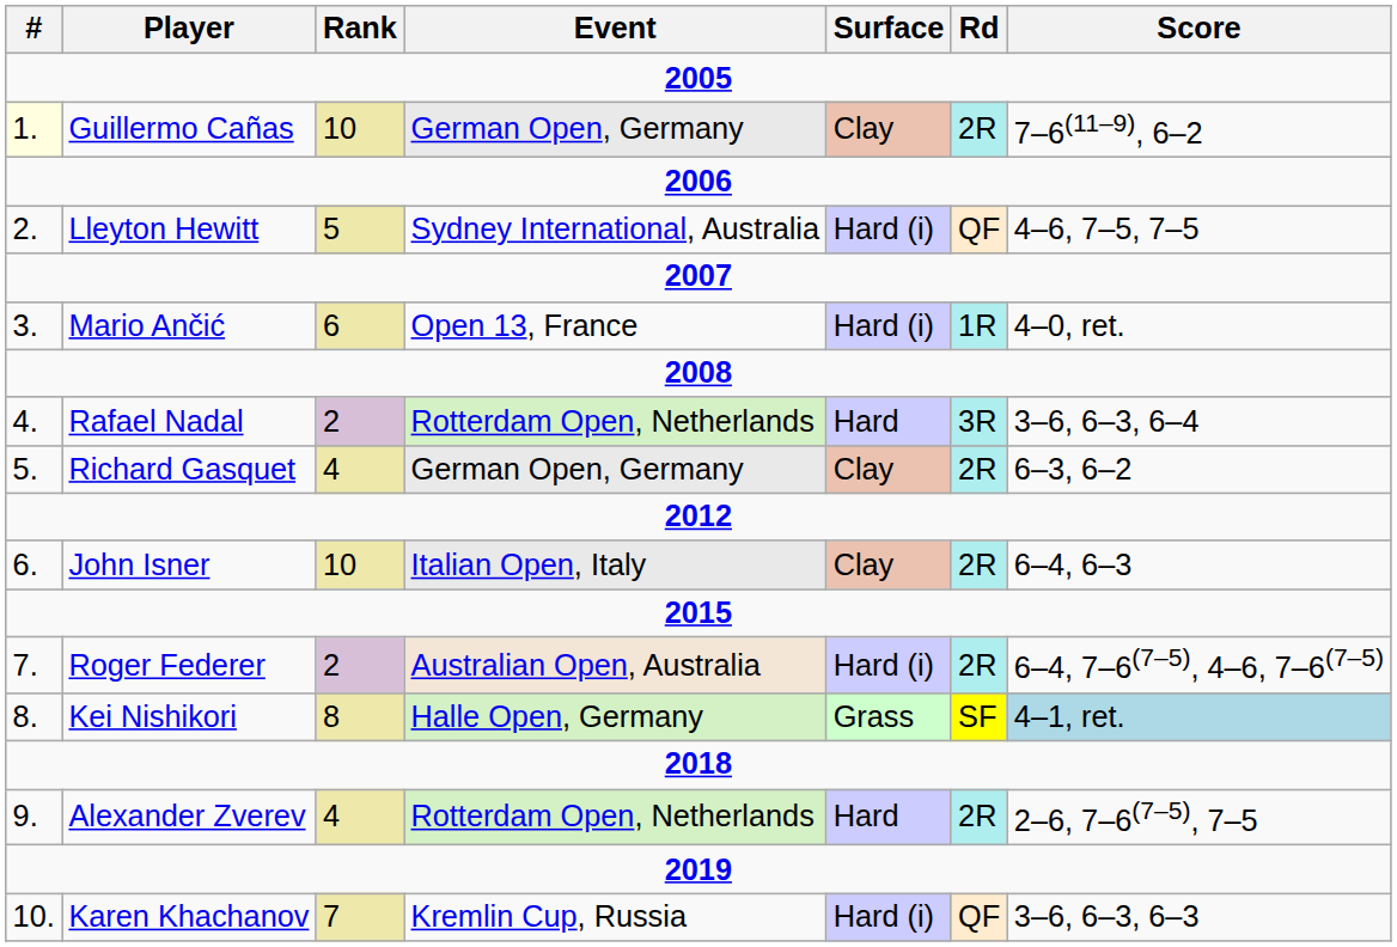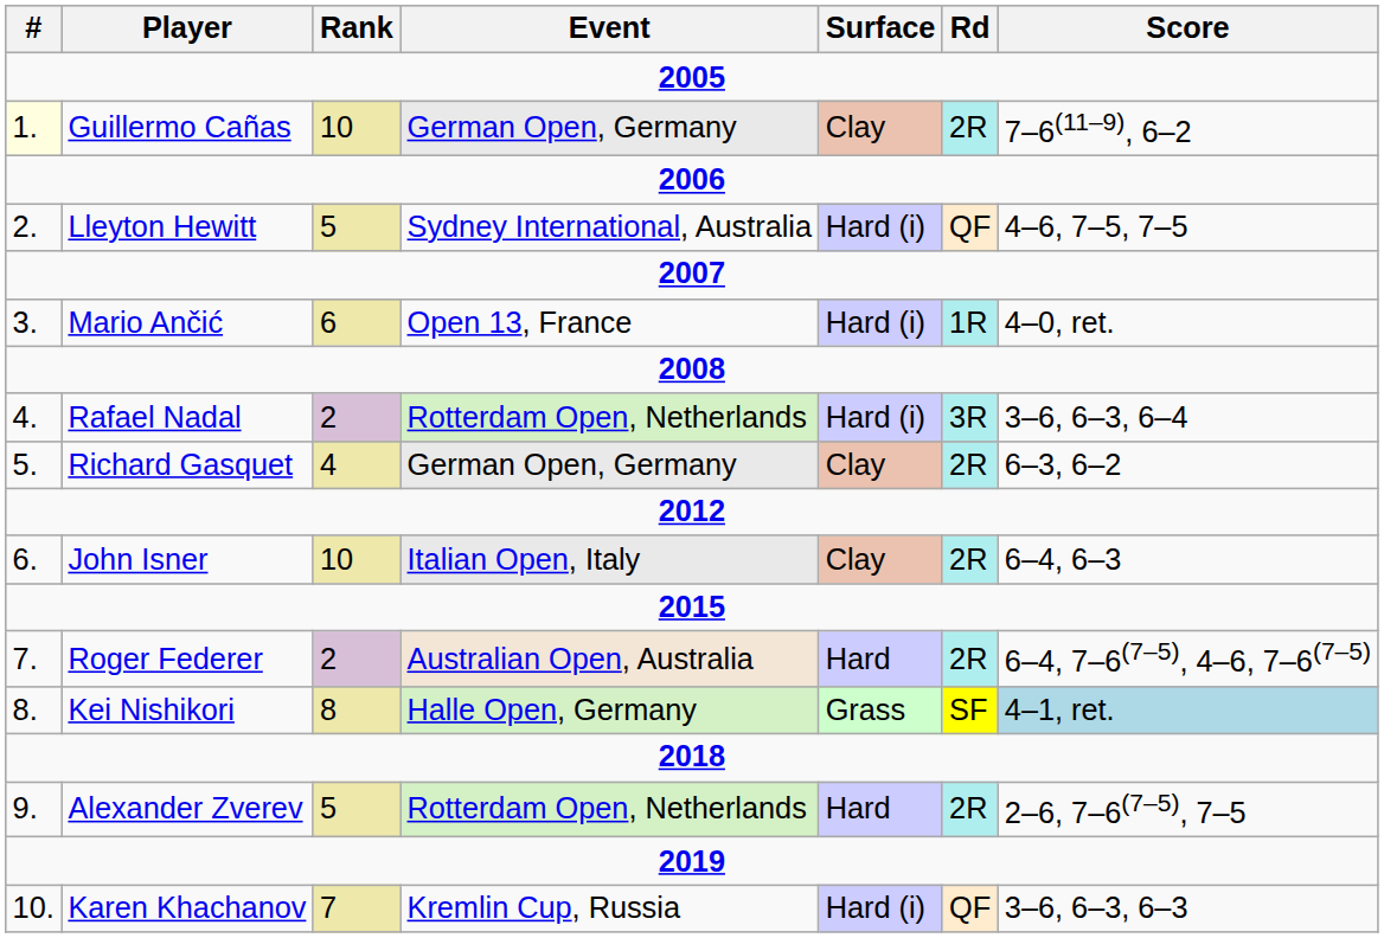 <table class="wikitable sortable">
 <tr>
 <th>#</th>
 <th>Player</th>
 <th>Rank</th>
 <th>Event</th>
 <th>Surface</th>
 <th>Rd</th>
 <th>Score</th>
 </tr>
 <tr>
 <td align=center colspan="7"><a href='#'><strong>2005</strong></a></td>
 </tr>
 <tr>
 <td style="background: lightyellow;">1.</td>
 <td> <a href='#'>Guillermo Cañas</a></td>
 <td bgcolor=EEE8AA>10</td>
 <td bgcolor=e9e9e9><a href='#'>German Open</a>, Germany</td>
 <td bgcolor=#ebc2af>Clay</td>
 <td bgcolor=afeeee>2R</td>
 <td>7–6<sup>(11–9)</sup>, 6–2</td>
 </tr>
 <tr>
 <td align=center colspan="7"><a href='#'><strong>2006</strong></a></td>
 </tr>
 <tr>
 <td>2.</td>
 <td> <a href='#'>Lleyton Hewitt</a></td>
 <td bgcolor=EEE8AA>5</td>
 <td><a href='#'>Sydney International</a>, Australia</td>
 <td bgcolor=CCCCFF>Hard (i)</td>
 <td bgcolor=ffebcd>QF</td>
 <td>4–6, 7–5, 7–5</td>
 </tr>
 <tr>
 <td align=center colspan="7"><a href='#'><strong>2007</strong></a></td>
 </tr>
 <tr>
 <td>3.</td>
 <td> <a href='#'>Mario Ančić</a></td>
 <td bgcolor=EEE8AA>6</td>
 <td><a href='#'>Open 13</a>, France</td>
 <td bgcolor=CCCCFF>Hard (i)</td>
 <td bgcolor=afeeee>1R</td>
 <td>4–0, ret.</td>
 </tr>
 <tr>
 <td align=center colspan="7"><a href='#'><strong>2008</strong></a></td>
 </tr>
 <tr>
 <td>4.</td>
 <td> <a href='#'>Rafael Nadal</a></td>
 <td bgcolor=thistle>2</td>
 <td bgcolor=d4f1c5><a href='#'>Rotterdam Open</a>, Netherlands</td>
-<td bgcolor=CCCCFF>Hard</td>
+<td bgcolor=CCCCFF>Hard (i)</td>
 <td bgcolor=afeeee>3R</td>
 <td>3–6, 6–3, 6–4</td>
 </tr>
 <tr>
 <td>5.</td>
 <td> <a href='#'>Richard Gasquet</a></td>
 <td bgcolor=EEE8AA>4</td>
 <td bgcolor=e9e9e9>German Open, Germany</td>
 <td bgcolor=#ebc2af>Clay</td>
 <td bgcolor=afeeee>2R</td>
 <td>6–3, 6–2</td>
 </tr>
 <tr>
 <td align=center colspan="7"><a href='#'><strong>2012</strong></a></td>
 </tr>
 <tr>
 <td>6.</td>
 <td> <a href='#'>John Isner</a></td>
 <td bgcolor=EEE8AA>10</td>
 <td bgcolor=e9e9e9><a href='#'>Italian Open</a>, Italy</td>
 <td bgcolor=#ebc2af>Clay</td>
 <td bgcolor=afeeee>2R</td>
 <td>6–4, 6–3</td>
 </tr>
 <tr>
 <td align=center colspan="7"><a href='#'><strong>2015</strong></a></td>
 </tr>
 <tr>
 <td>7.</td>
 <td> <a href='#'>Roger Federer</a></td>
 <td bgcolor=thistle>2</td>
 <td bgcolor=f3e6d7><a href='#'>Australian Open</a>, Australia</td>
-<td bgcolor=CCCCFF>Hard (i)</td>
+<td bgcolor=CCCCFF>Hard</td>
 <td bgcolor=afeeee>2R</td>
 <td>6–4, 7–6<sup>(7–5)</sup>, 4–6, 7–6<sup>(7–5)</sup></td>
 </tr>
 <tr>
 <td>8.</td>
 <td> <a href='#'>Kei Nishikori</a></td>
 <td bgcolor=EEE8AA>8</td>
 <td bgcolor=d4f1c5><a href='#'>Halle Open</a>, Germany</td>
 <td bgcolor=#cfc>Grass</td>
 <td bgcolor=yellow>SF</td>
 <td style="background: lightblue;">4–1, ret.</td>
 </tr>
 <tr>
 <td align=center colspan="7"><a href='#'><strong>2018</strong></a></td>
 </tr>
 <tr>
 <td>9.</td>
 <td> <a href='#'>Alexander Zverev</a></td>
-<td bgcolor=EEE8AA>4</td>
+<td bgcolor=EEE8AA>5</td>
 <td bgcolor=d4f1c5><a href='#'>Rotterdam Open</a>, Netherlands</td>
 <td bgcolor=CCCCFF>Hard</td>
 <td bgcolor=afeeee>2R</td>
 <td>2–6, 7–6<sup>(7–5)</sup>, 7–5</td>
 </tr>
 <tr>
 <td align=center colspan="7"><a href='#'><strong>2019</strong></a></td>
 </tr>
 <tr>
 <td>10.</td>
 <td> <a href='#'>Karen Khachanov</a></td>
 <td bgcolor=EEE8AA>7</td>
 <td><a href='#'>Kremlin Cup</a>, Russia</td>
 <td bgcolor=CCCCFF>Hard (i)</td>
 <td bgcolor=ffebcd>QF</td>
 <td>3–6, 6–3, 6–3</td>
 </tr>
 </table>
